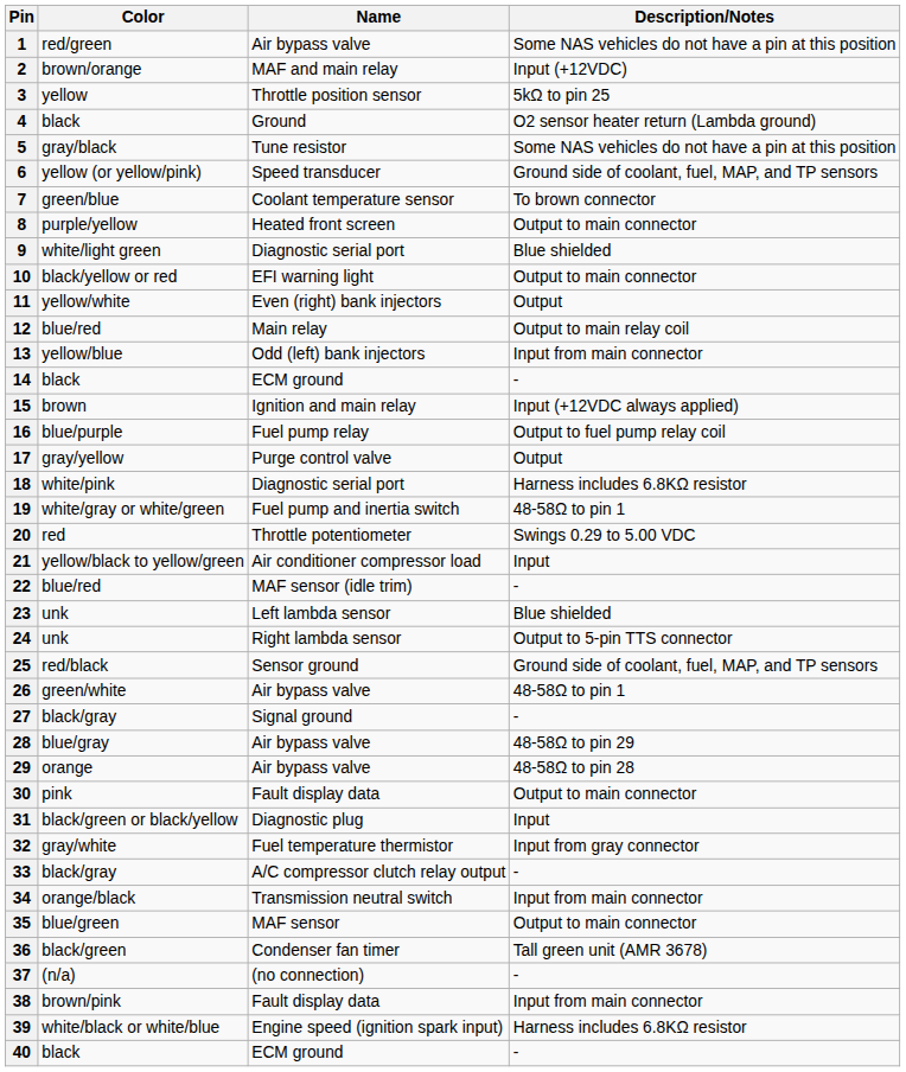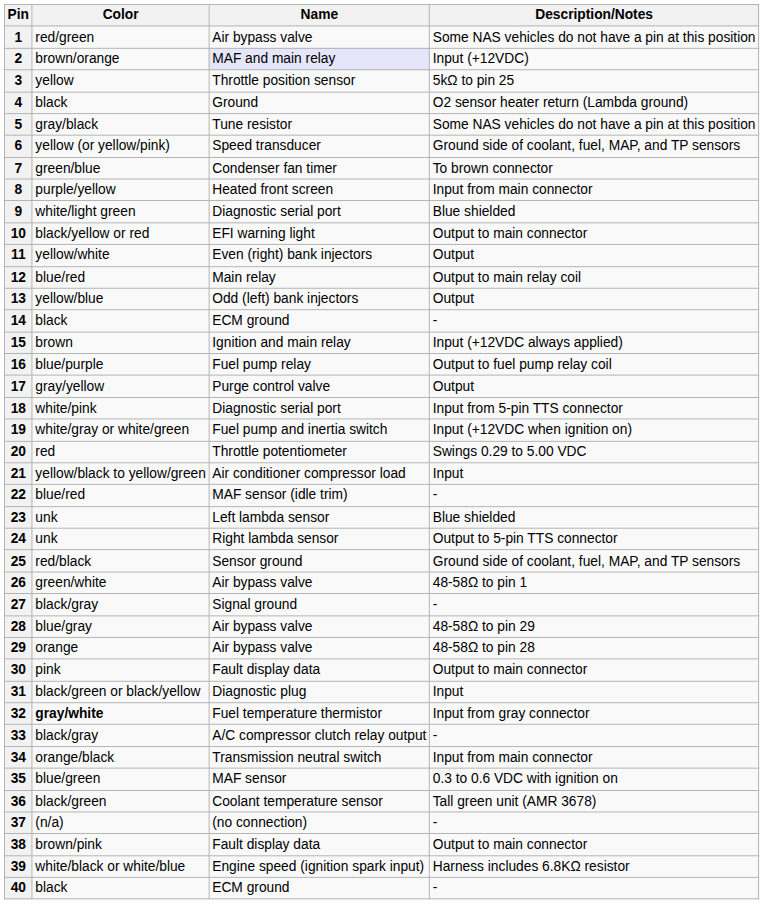 <table class="wikitable">
 <tr>
 <th>Pin</th>
 <th>Color</th>
 <th>Name</th>
 <th>Description/Notes</th>
 </tr>
 <tr>
 <th>1</th>
 <td>red/green</td>
 <td>Air bypass valve</td>
 <td>Some NAS vehicles do not have a pin at this position</td>
 </tr>
 <tr>
 <th>2</th>
 <td>brown/orange</td>
-<td>MAF and main relay</td>
+<td style="background: lavender;">MAF and main relay</td>
 <td>Input (+12VDC)</td>
 </tr>
 <tr>
 <th>3</th>
 <td>yellow</td>
 <td>Throttle position sensor</td>
 <td>5kΩ to pin 25</td>
 </tr>
 <tr>
 <th>4</th>
 <td>black</td>
 <td>Ground</td>
 <td>O2 sensor heater return (Lambda ground)</td>
 </tr>
 <tr>
 <th>5</th>
 <td>gray/black</td>
 <td>Tune resistor</td>
 <td>Some NAS vehicles do not have a pin at this position</td>
 </tr>
 <tr>
 <th>6</th>
 <td>yellow (or yellow/pink)</td>
 <td>Speed transducer</td>
 <td>Ground side of coolant, fuel, MAP, and TP sensors</td>
 </tr>
 <tr>
 <th>7</th>
 <td>green/blue</td>
-<td>Coolant temperature sensor</td>
+<td>Condenser fan timer</td>
 <td>To brown connector</td>
 </tr>
 <tr>
 <th>8</th>
 <td>purple/yellow</td>
 <td>Heated front screen</td>
-<td>Output to main connector</td>
+<td>Input from main connector</td>
 </tr>
 <tr>
 <th>9</th>
 <td>white/light green</td>
 <td>Diagnostic serial port</td>
 <td>Blue shielded</td>
 </tr>
 <tr>
 <th>10</th>
 <td>black/yellow or red</td>
 <td>EFI warning light</td>
 <td>Output to main connector</td>
 </tr>
 <tr>
 <th>11</th>
 <td>yellow/white</td>
 <td>Even (right) bank injectors</td>
 <td>Output</td>
 </tr>
 <tr>
 <th>12</th>
 <td>blue/red</td>
 <td>Main relay</td>
 <td>Output to main relay coil</td>
 </tr>
 <tr>
 <th>13</th>
 <td>yellow/blue</td>
 <td>Odd (left) bank injectors</td>
-<td>Input from main connector</td>
+<td>Output</td>
 </tr>
 <tr>
 <th>14</th>
 <td>black</td>
 <td>ECM ground</td>
 <td>-</td>
 </tr>
 <tr>
 <th>15</th>
 <td>brown</td>
 <td>Ignition and main relay</td>
 <td>Input (+12VDC always applied)</td>
 </tr>
 <tr>
 <th>16</th>
 <td>blue/purple</td>
 <td>Fuel pump relay</td>
 <td>Output to fuel pump relay coil</td>
 </tr>
 <tr>
 <th>17</th>
 <td>gray/yellow</td>
 <td>Purge control valve</td>
 <td>Output</td>
 </tr>
 <tr>
 <th>18</th>
 <td>white/pink</td>
 <td>Diagnostic serial port</td>
-<td>Harness includes 6.8KΩ resistor</td>
+<td>Input from 5-pin TTS connector</td>
 </tr>
 <tr>
 <th>19</th>
 <td>white/gray or white/green</td>
 <td>Fuel pump and inertia switch</td>
-<td>48-58Ω to pin 1</td>
+<td>Input (+12VDC when ignition on)</td>
 </tr>
 <tr>
 <th>20</th>
 <td>red</td>
 <td>Throttle potentiometer</td>
 <td>Swings 0.29 to 5.00 VDC</td>
 </tr>
 <tr>
 <th>21</th>
 <td>yellow/black to yellow/green</td>
 <td>Air conditioner compressor load</td>
 <td>Input</td>
 </tr>
 <tr>
 <th>22</th>
 <td>blue/red</td>
 <td>MAF sensor (idle trim)</td>
 <td>-</td>
 </tr>
 <tr>
 <th>23</th>
 <td>unk</td>
 <td>Left lambda sensor</td>
 <td>Blue shielded</td>
 </tr>
 <tr>
 <th>24</th>
 <td>unk</td>
 <td>Right lambda sensor</td>
 <td>Output to 5-pin TTS connector</td>
 </tr>
 <tr>
 <th>25</th>
 <td>red/black</td>
 <td>Sensor ground</td>
 <td>Ground side of coolant, fuel, MAP, and TP sensors</td>
 </tr>
 <tr>
 <th>26</th>
 <td>green/white</td>
 <td>Air bypass valve</td>
 <td>48-58Ω to pin 1</td>
 </tr>
 <tr>
 <th>27</th>
 <td>black/gray</td>
 <td>Signal ground</td>
 <td>-</td>
 </tr>
 <tr>
 <th>28</th>
 <td>blue/gray</td>
 <td>Air bypass valve</td>
 <td>48-58Ω to pin 29</td>
 </tr>
 <tr>
 <th>29</th>
 <td>orange</td>
 <td>Air bypass valve</td>
 <td>48-58Ω to pin 28</td>
 </tr>
 <tr>
 <th>30</th>
 <td>pink</td>
 <td>Fault display data</td>
 <td>Output to main connector</td>
 </tr>
 <tr>
 <th>31</th>
 <td>black/green or black/yellow</td>
 <td>Diagnostic plug</td>
 <td>Input</td>
 </tr>
 <tr>
 <th>32</th>
-<td>gray/white</td>
+<td><strong>gray/white</strong></td>
 <td>Fuel temperature thermistor</td>
 <td>Input from gray connector</td>
 </tr>
 <tr>
 <th>33</th>
 <td>black/gray</td>
 <td>A/C compressor clutch relay output</td>
 <td>-</td>
 </tr>
 <tr>
 <th>34</th>
 <td>orange/black</td>
 <td>Transmission neutral switch</td>
 <td>Input from main connector</td>
 </tr>
 <tr>
 <th>35</th>
 <td>blue/green</td>
 <td>MAF sensor</td>
-<td>Output to main connector</td>
+<td>0.3 to 0.6 VDC with ignition on</td>
 </tr>
 <tr>
 <th>36</th>
 <td>black/green</td>
-<td>Condenser fan timer</td>
+<td>Coolant temperature sensor</td>
 <td>Tall green unit (AMR 3678)</td>
 </tr>
 <tr>
 <th>37</th>
 <td>(n/a)</td>
 <td>(no connection)</td>
 <td>-</td>
 </tr>
 <tr>
 <th>38</th>
 <td>brown/pink</td>
 <td>Fault display data</td>
-<td>Input from main connector</td>
+<td>Output to main connector</td>
 </tr>
 <tr>
 <th>39</th>
 <td>white/black or white/blue</td>
 <td>Engine speed (ignition spark input)</td>
 <td>Harness includes 6.8KΩ resistor</td>
 </tr>
 <tr>
 <th>40</th>
 <td>black</td>
 <td>ECM ground</td>
 <td>-</td>
 </tr>
 </table>
